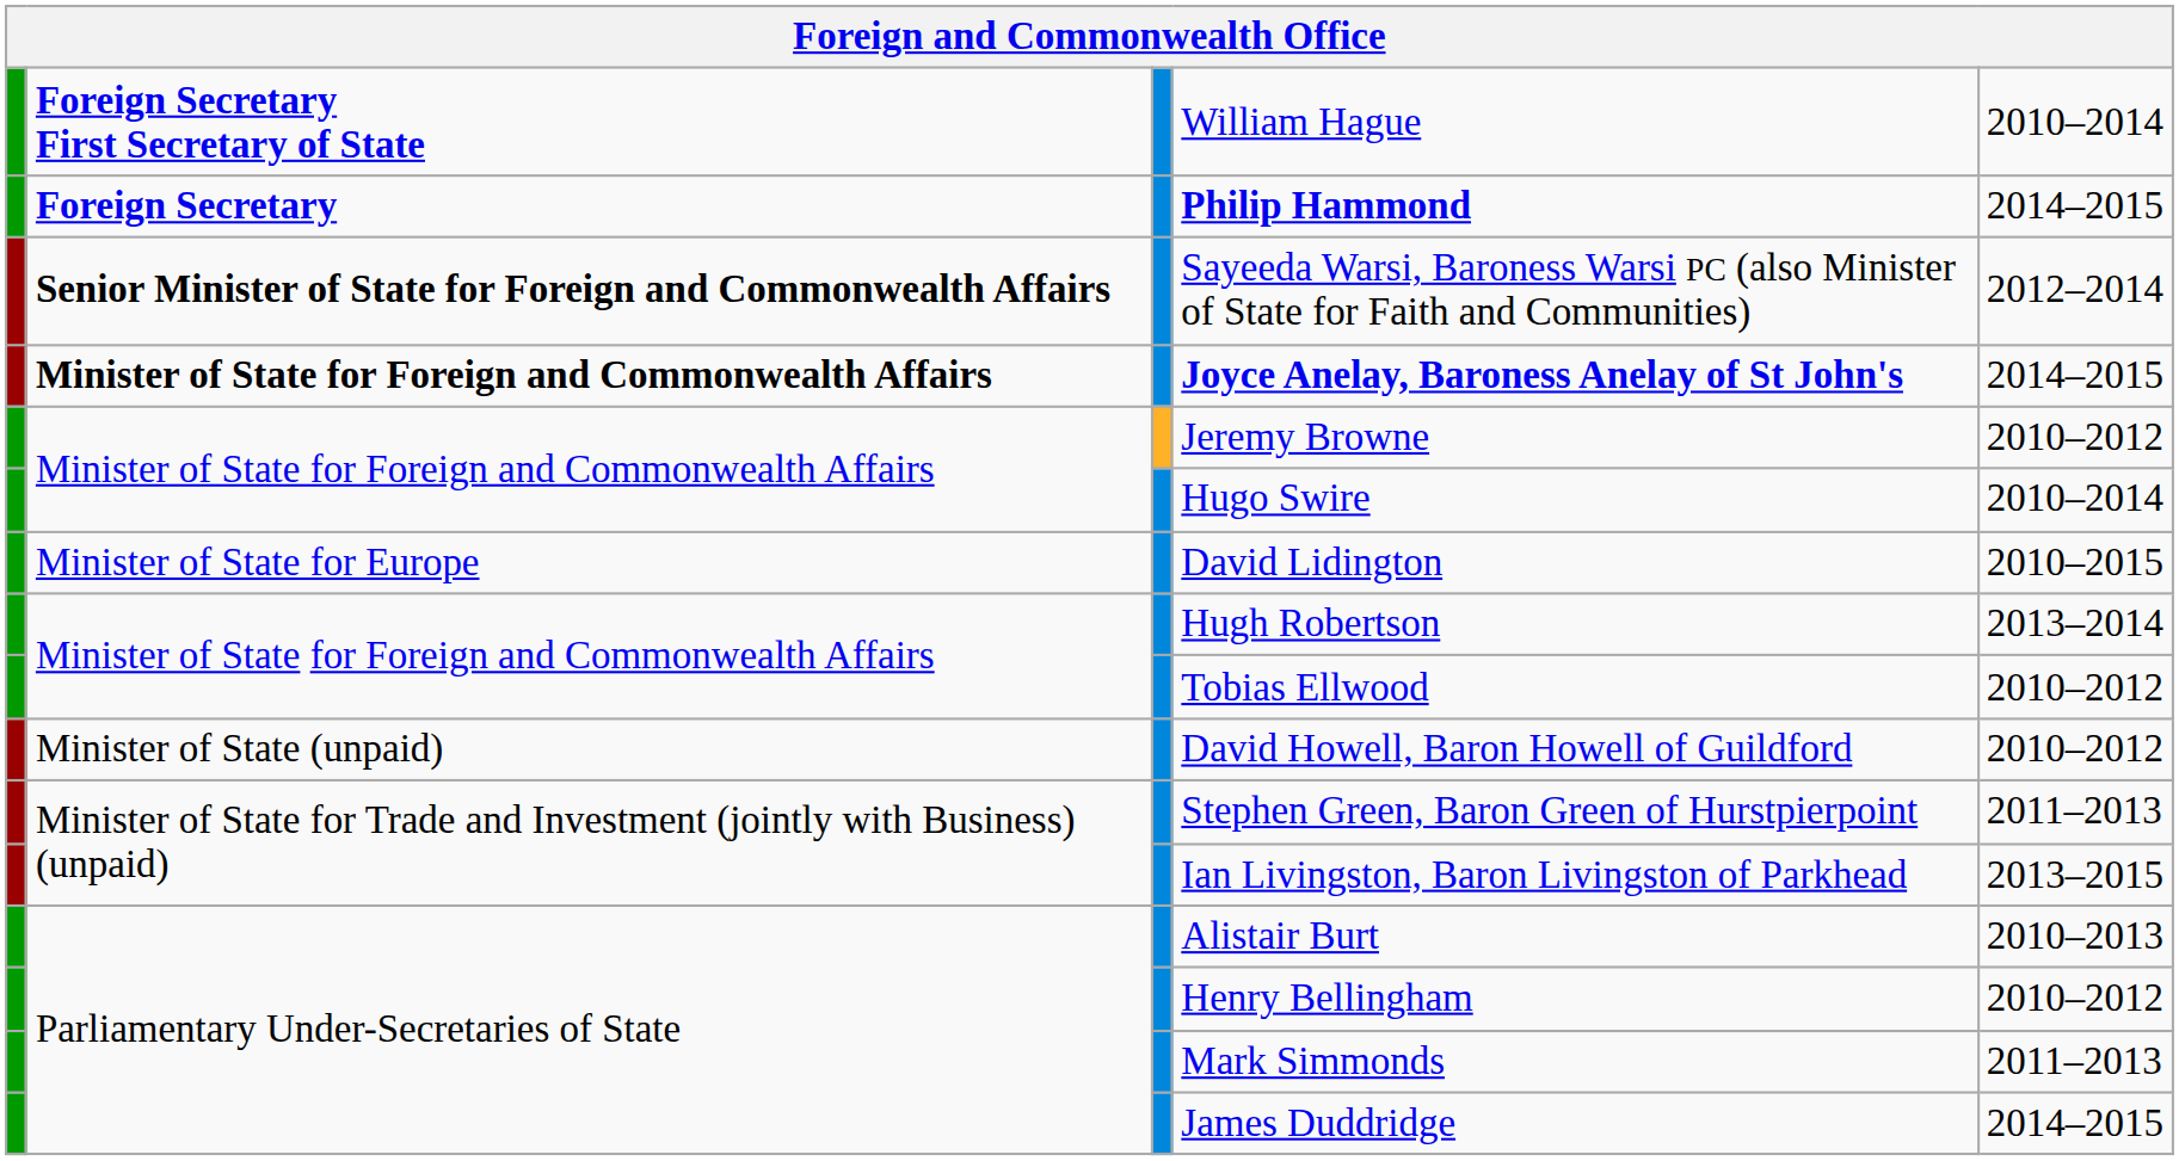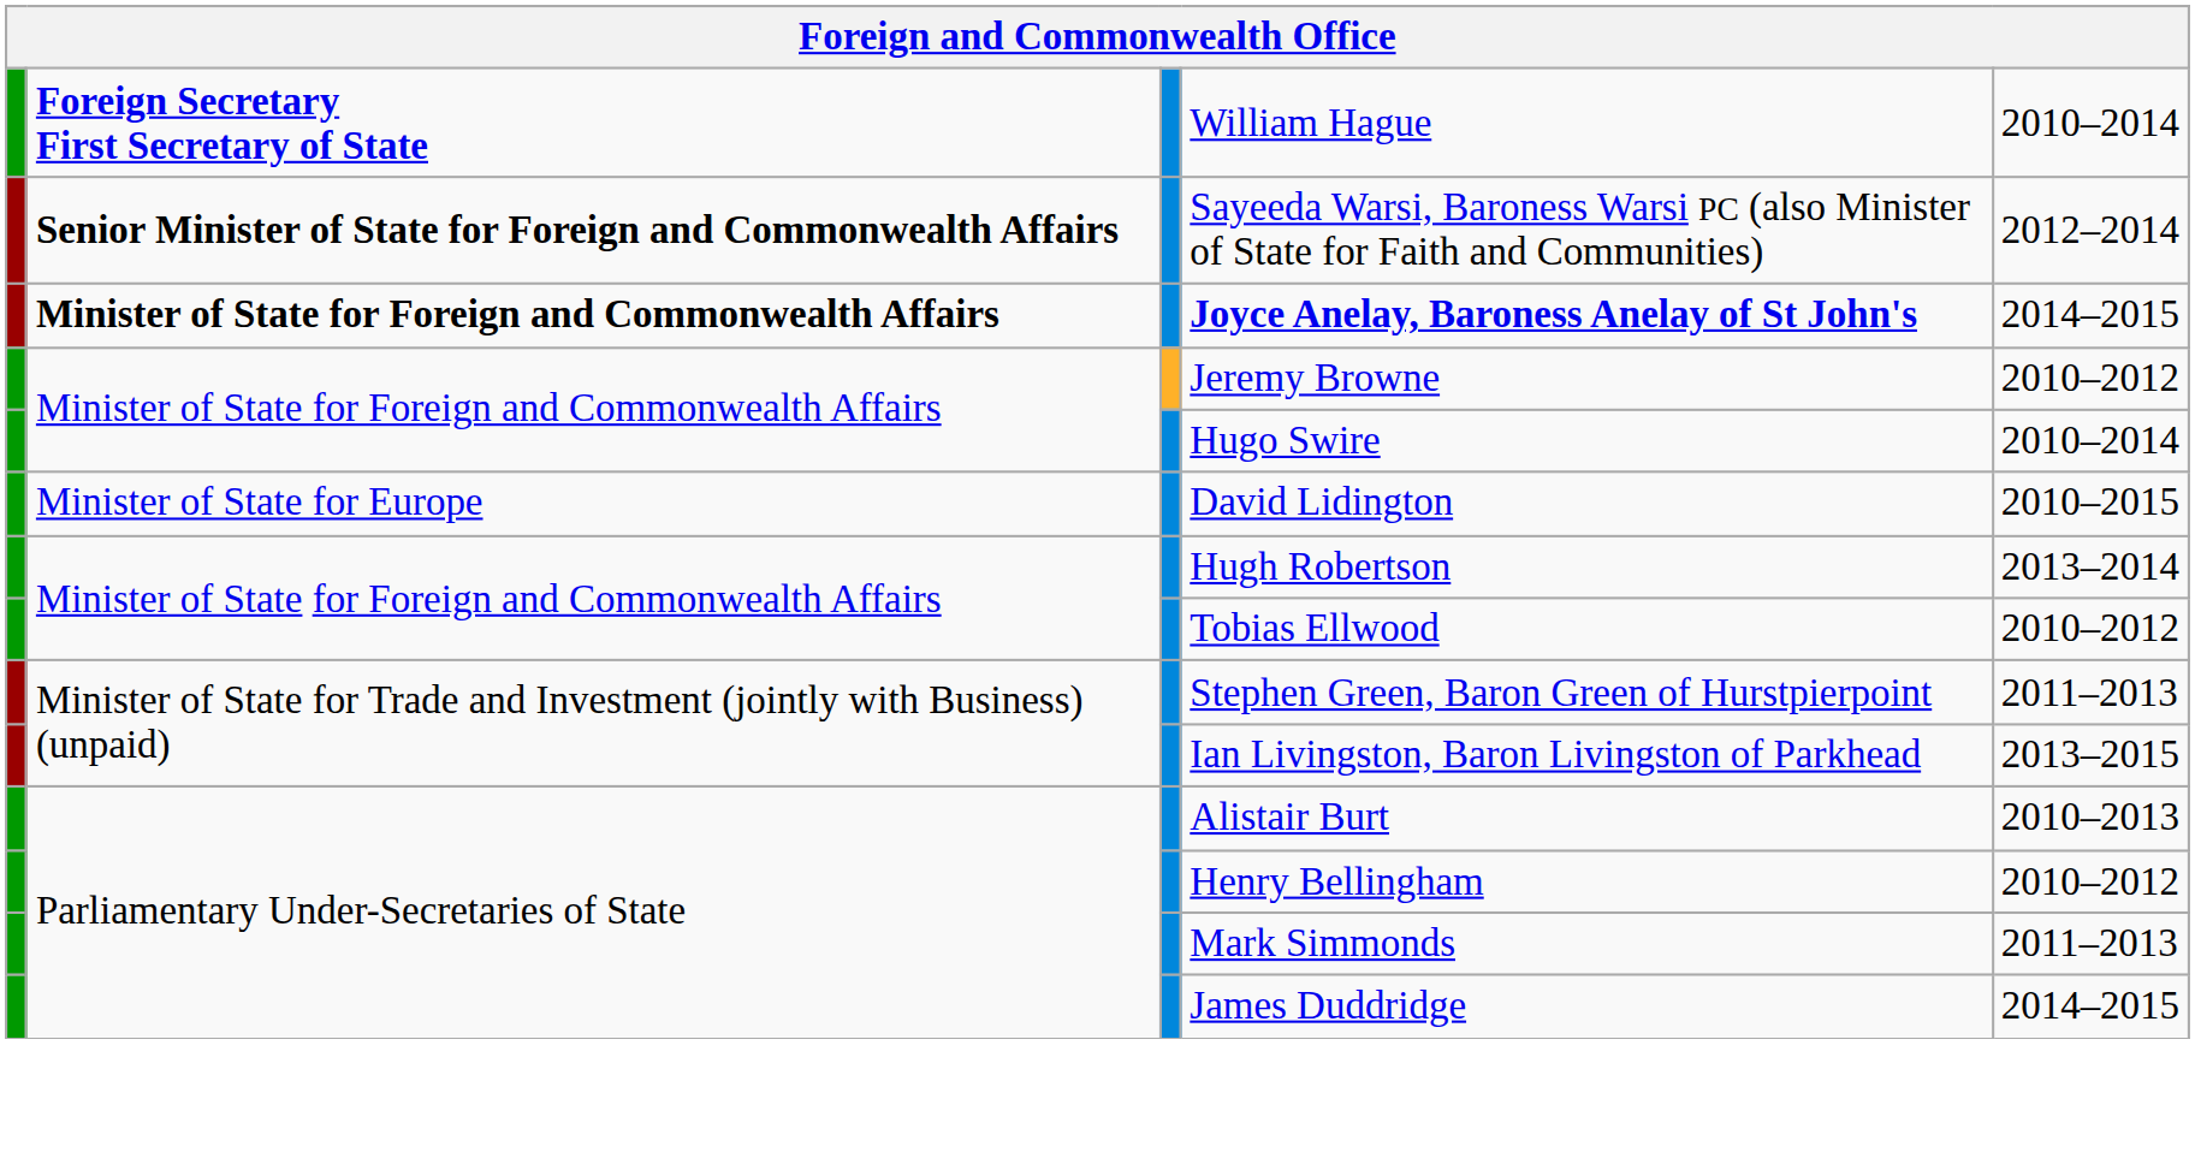 <table class="wikitable">
 <tr>
 <th colspan=5><a href='#'>Foreign and Commonwealth Office</a></th>
 </tr>
 <tr>
 <td style="width:1px;; background:#090;"></td>
 <td width=450><strong><a href='#'>Foreign Secretary</a></strong><br><strong><a href='#'>First Secretary of State</a></strong></td>
 <td style="width:1px;; background:#0087dc;"></td>
 <td width=320><a href='#'>William Hague</a></td>
 <td>2010–2014</td>
-</tr>
-<tr>
-<td style="width:1px;; background:#090;"></td>
-<td width=450><strong><a href='#'>Foreign Secretary</a></strong></td>
-<td style="width:1px;; background:#0087dc;"></td>
-<td width=320><strong><a href='#'>Philip Hammond</a></strong></td>
-<td>2014–2015</td>
 </tr>
 <tr>
 <td style="width:1px;; background:#900;"></td>
 <td width=450><strong>Senior Minister of State for Foreign and Commonwealth Affairs</strong></td>
 <td style="width:1px;; background:#0087dc;"></td>
 <td width=320><a href='#'>Sayeeda Warsi, Baroness Warsi</a> <small>PC</small> (also Minister of State for Faith and Communities)</td>
 <td>2012–2014</td>
 </tr>
 <tr>
 <td style="width:1px;; background:#900;"></td>
 <td width=450><strong>Minister of State for Foreign and Commonwealth Affairs</strong></td>
 <td style="width:1px;; background:#0087dc;"></td>
 <td width=320><strong><a href='#'>Joyce Anelay, Baroness Anelay of St John's</a></strong></td>
 <td>2014–2015</td>
 </tr>
 <tr>
 <td style="width:1px;; background:#090;"></td>
 <td rowspan="2"><a href='#'>Minister of State for Foreign and Commonwealth Affairs</a></td>
 <td style="width:1px;; background:#FFB128;"></td>
 <td><a href='#'>Jeremy Browne</a></td>
 <td>2010–2012</td>
 </tr>
 <tr>
 <td style="width:1px;; background:#090;"></td>
 <td style="width:1px;; background:#0087dc;"></td>
 <td><a href='#'>Hugo Swire</a></td>
 <td>2010–2014</td>
 </tr>
 <tr>
 <td style="width:1px;; background:#090;"></td>
 <td><a href='#'>Minister of State for Europe</a></td>
 <td style="width:1px;; background:#0087dc;"></td>
 <td><a href='#'>David Lidington</a></td>
 <td>2010–2015</td>
 </tr>
 <tr>
 <td style="width:1px;; background:#090;"></td>
 <td rowspan="2"><a href='#'>Minister of State</a> <a href='#'>for Foreign and Commonwealth Affairs</a></td>
 <td style="background:#0087DC;"></td>
 <td><a href='#'>Hugh Robertson</a></td>
 <td>2013–2014</td>
 </tr>
 <tr>
 <td style="width:1px;; background:#090;"></td>
 <td style="background:#0087DC;"></td>
 <td><a href='#'>Tobias Ellwood</a></td>
 <td>2010–2012</td>
 </tr>
 <tr>
 <td style="width:1px;; background:#900;"></td>
-<td>Minister of State (unpaid)</td>
-<td style="background:#0087DC;"></td>
-<td nowrap><a href='#'>David Howell, Baron Howell of Guildford</a></td>
-<td>2010–2012</td>
-</tr>
-<tr>
-<td style="width:1px;; background:#900;"></td>
 <td rowspan="2">Minister of State for Trade and Investment (jointly with Business) (unpaid)</td>
 <td style="background:#0087DC;"></td>
 <td nowrap><a href='#'>Stephen Green, Baron Green of Hurstpierpoint</a></td>
 <td>2011–2013</td>
 </tr>
 <tr>
 <td style="width:1px;; background:#900;"></td>
 <td style="width:1px;; background:#0087dc;"></td>
 <td nowrap><a href='#'>Ian Livingston, Baron Livingston of Parkhead</a></td>
 <td>2013–2015</td>
 </tr>
 <tr>
 <td style="width:1px;; background:#090;"></td>
 <td rowspan=4>Parliamentary Under-Secretaries of State</td>
 <td style="background:#0087DC;"></td>
 <td><a href='#'>Alistair Burt</a></td>
 <td>2010–2013</td>
 </tr>
 <tr>
 <td style="width:1px;; background:#090;"></td>
 <td style="background:#0087DC;"></td>
 <td><a href='#'>Henry Bellingham</a></td>
 <td>2010–2012</td>
 </tr>
 <tr>
 <td style="width:1px;; background:#090;"></td>
 <td style="background:#0087DC;"></td>
 <td><a href='#'>Mark Simmonds</a></td>
 <td>2011–2013</td>
 </tr>
 <tr>
 <td style="width:1px;; background:#090;"></td>
 <td style="background:#0087DC;"></td>
 <td><a href='#'>James Duddridge</a></td>
 <td>2014–2015</td>
 </tr>
 </table>
